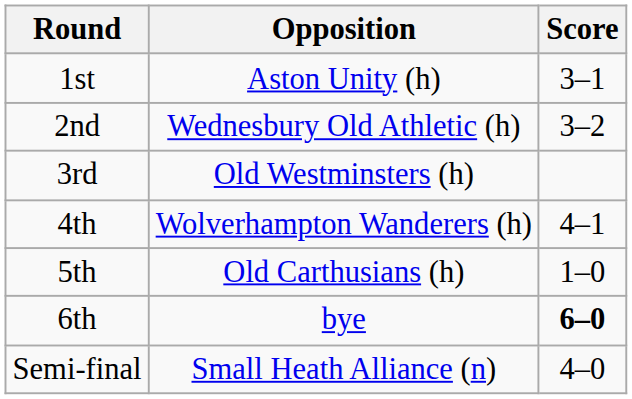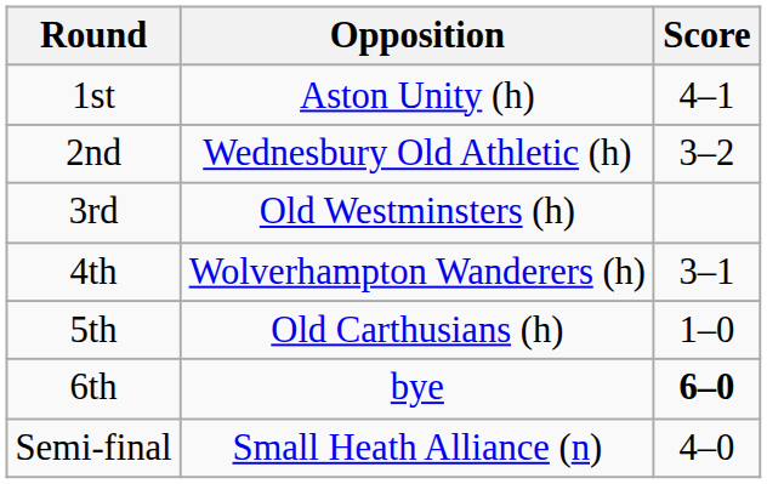 <table class="wikitable" align="left" style="text-align:center;margin-left:1em">
 <tr>
 <th>Round</th>
 <th>Opposition</th>
 <th>Score</th>
 </tr>
 <tr>
 <td>1st</td>
 <td><a href='#'>Aston Unity</a> (h)</td>
-<td>3–1</td>
+<td>4–1</td>
 </tr>
 <tr>
 <td>2nd</td>
 <td><a href='#'>Wednesbury Old Athletic</a> (h)</td>
 <td>3–2</td>
 </tr>
 <tr>
 <td>3rd</td>
 <td><a href='#'>Old Westminsters</a> (h)</td>
 <td></td>
 </tr>
 <tr>
 <td>4th</td>
 <td><a href='#'>Wolverhampton Wanderers</a> (h)</td>
-<td>4–1</td>
+<td>3–1</td>
 </tr>
 <tr>
 <td>5th</td>
 <td><a href='#'>Old Carthusians</a> (h)</td>
 <td>1–0</td>
 </tr>
 <tr>
 <td>6th</td>
 <td><a href='#'>bye</a></td>
 <td><strong>6–0</strong></td>
 </tr>
 <tr>
 <td>Semi-final</td>
 <td><a href='#'>Small Heath Alliance</a> (<a href='#'>n</a>)</td>
 <td>4–0</td>
 </tr>
 </table>
